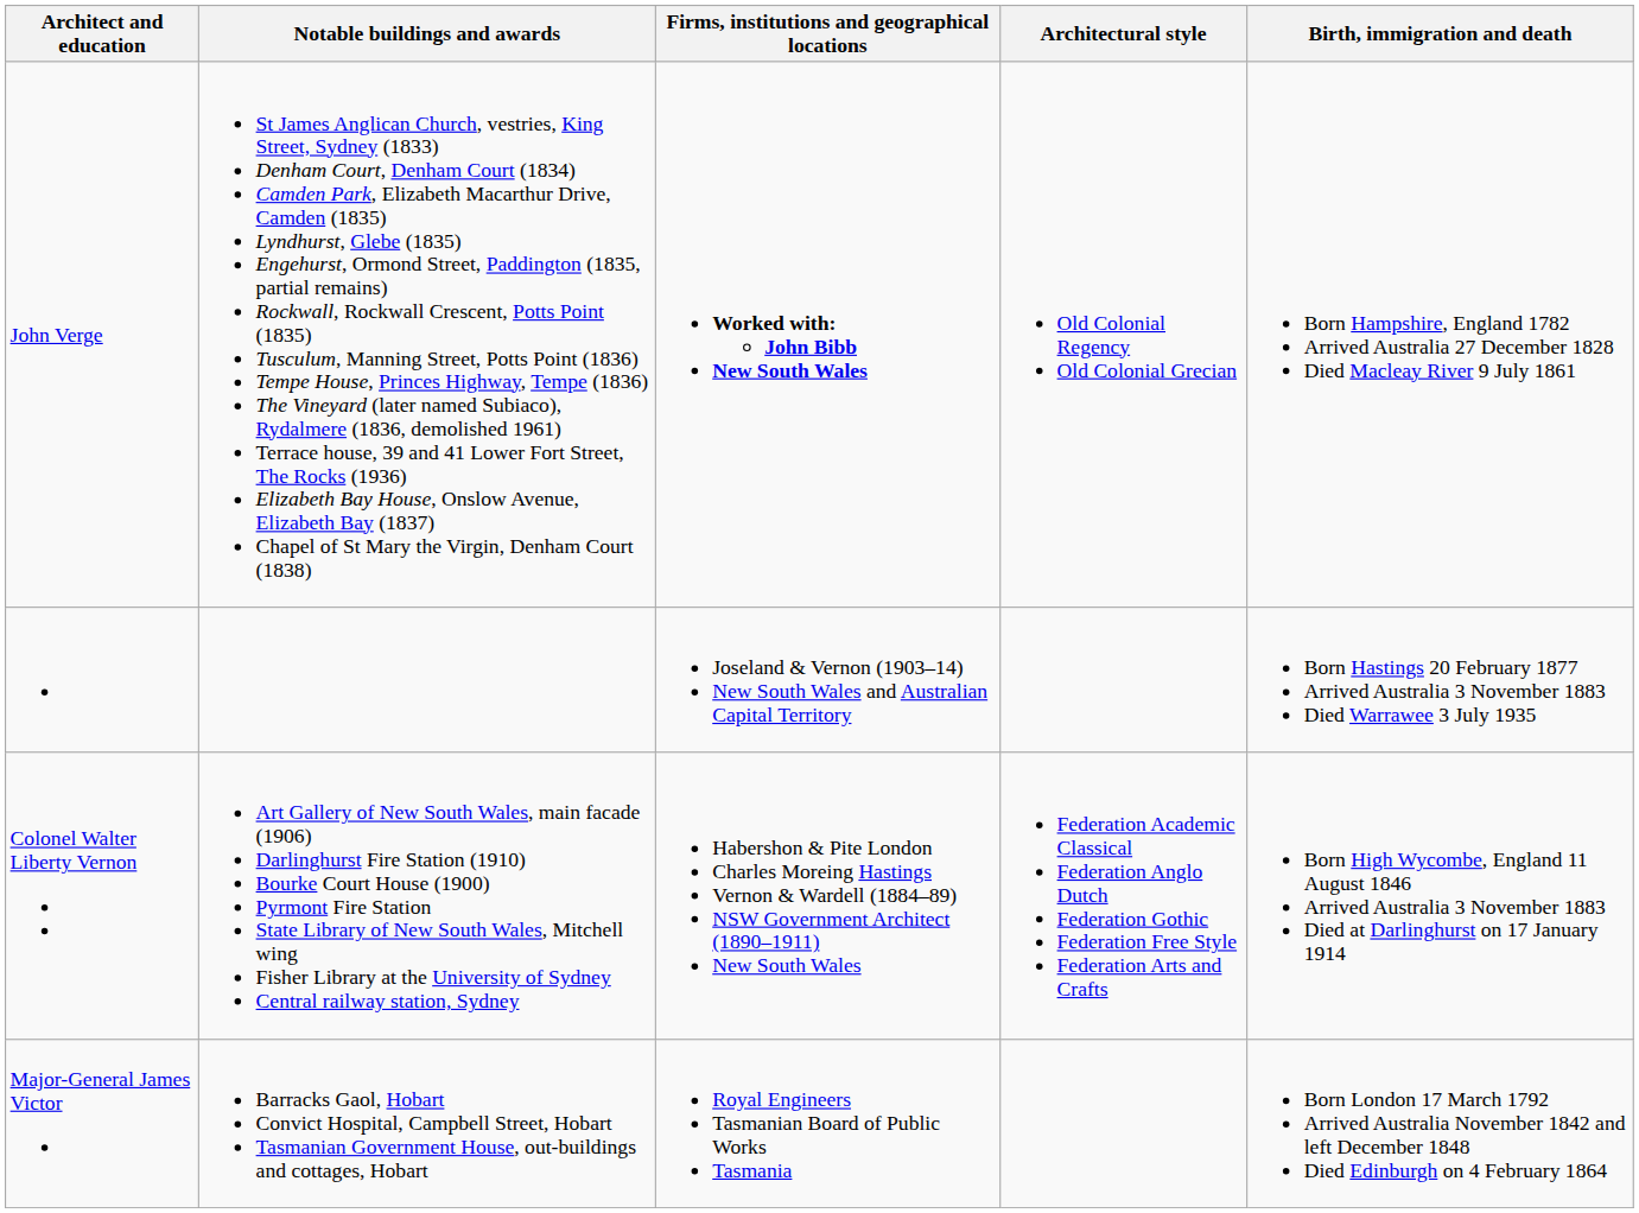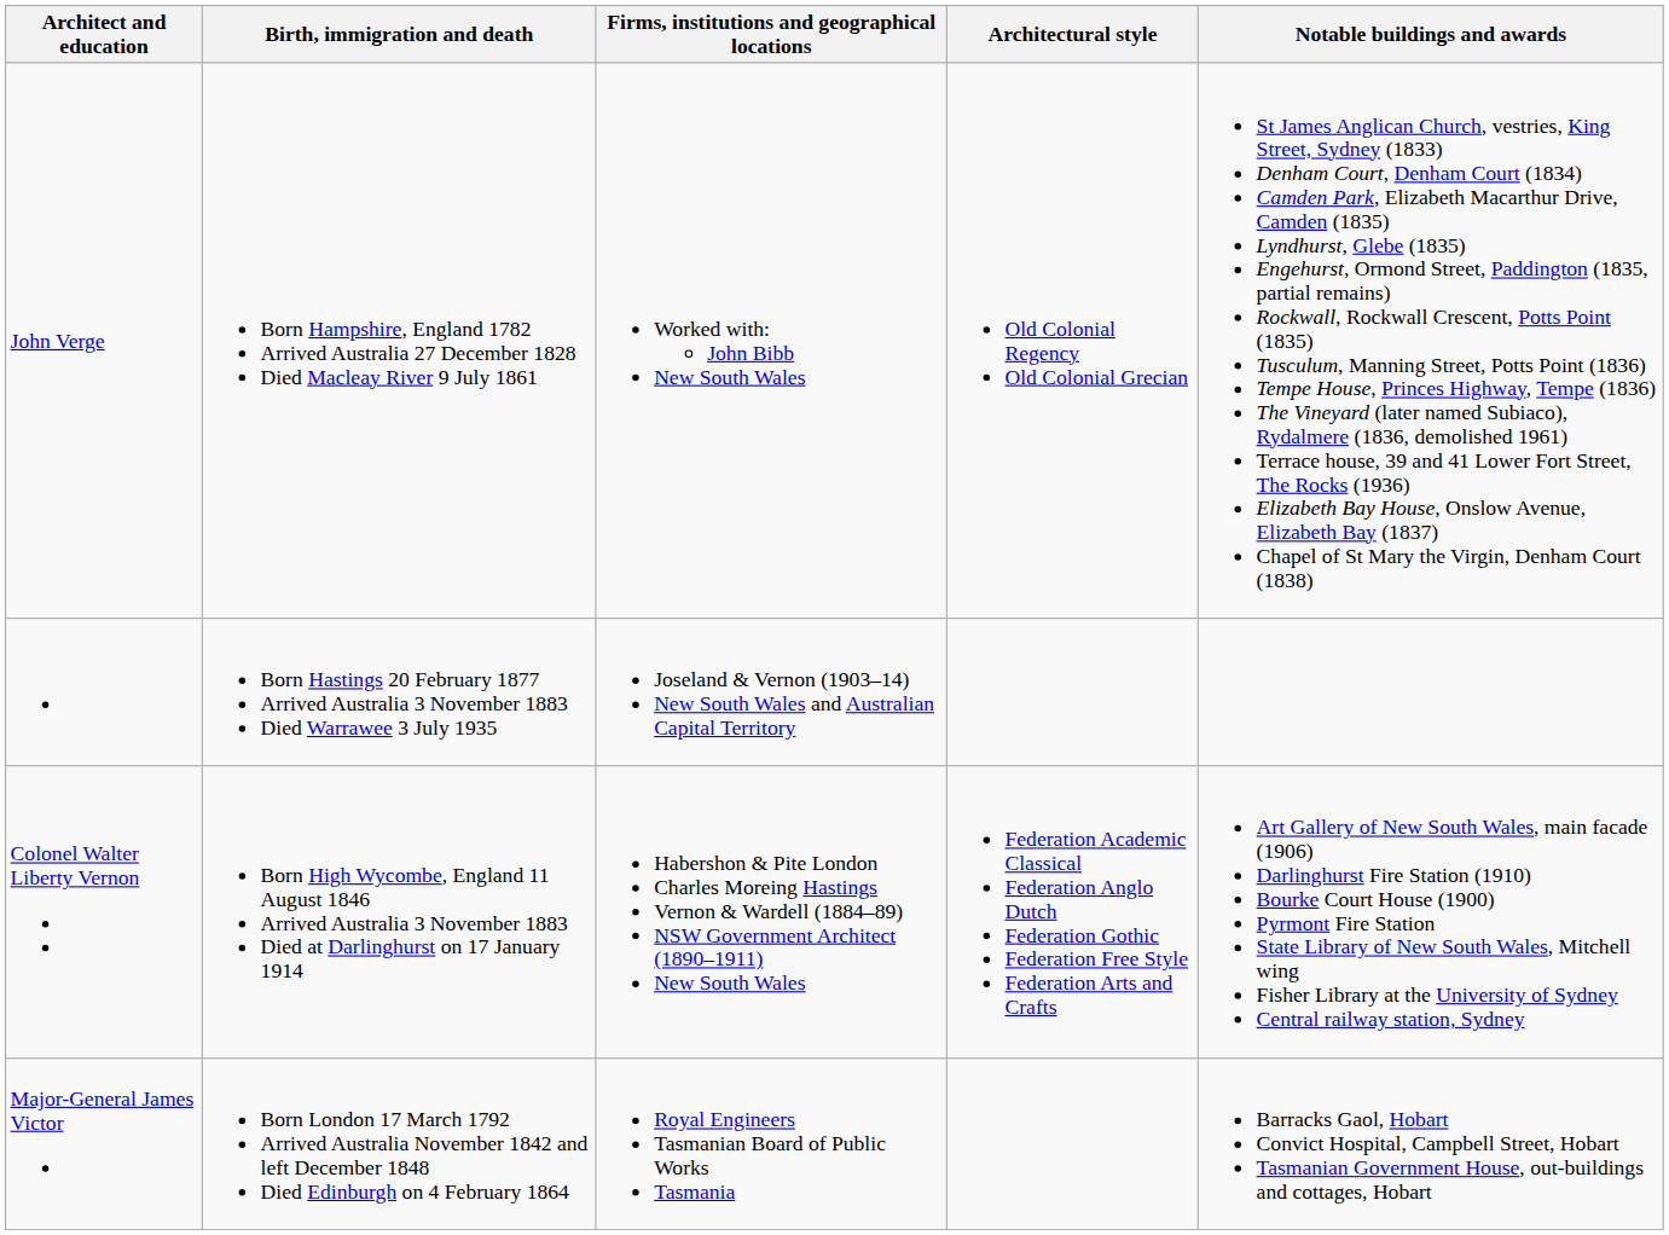 <table class="wikitable">
 <tr style="background:#efefef;">
 <th>Architect and education</th>
-<th>Notable buildings and awards</th>
+<th>Birth, immigration and death</th>
 <th>Firms, institutions and geographical locations</th>
 <th>Architectural style</th>
-<th>Birth, immigration and death</th>
+<th>Notable buildings and awards</th>
 </tr>
 <tr>
 <td><a href='#'>John Verge</a></td>
+<td><br><ul><li>Born <a href='#'>Hampshire</a>, England 1782</li><li>Arrived Australia 27 December 1828</li><li>Died <a href='#'>Macleay River</a> 9 July 1861</li></ul></td>
+<td><br><ul><li>Worked with:<ul><li><a href='#'>John Bibb</a></li></ul></li><li><a href='#'>New South Wales</a></li></ul></td>
+<td><br><ul><li><a href='#'>Old Colonial Regency</a></li><li><a href='#'>Old Colonial Grecian</a></li></ul></td>
 <td><br><ul><li><a href='#'>St James Anglican Church</a>, vestries, <a href='#'>King Street, Sydney</a> (1833)</li><li><em>Denham Court</em>, <a href='#'>Denham Court</a> (1834)</li><li><em><a href='#'>Camden Park</a></em>, Elizabeth Macarthur Drive, <a href='#'>Camden</a> (1835)</li><li><em>Lyndhurst</em>, <a href='#'>Glebe</a> (1835)</li><li><em>Engehurst</em>, Ormond Street, <a href='#'>Paddington</a> (1835, partial remains)</li><li><em>Rockwall</em>, Rockwall Crescent, <a href='#'>Potts Point</a> (1835)</li><li><em>Tusculum</em>, Manning Street, Potts Point (1836)</li><li><em>Tempe House</em>, <a href='#'>Princes Highway</a>, <a href='#'>Tempe</a> (1836)</li><li><em>The Vineyard</em> (later named Subiaco), <a href='#'>Rydalmere</a> (1836, demolished 1961)</li><li>Terrace house, 39 and 41 Lower Fort Street, <a href='#'>The Rocks</a> (1936)</li><li><em>Elizabeth Bay House</em>, Onslow Avenue, <a href='#'>Elizabeth Bay</a> (1837)</li><li>Chapel of St Mary the Virgin, Denham Court (1838)</li></ul></td>
-<td><strong><br><ul><li>Worked with:<ul><li><a href='#'>John Bibb</a></li></ul></li><li><a href='#'>New South Wales</a></li></ul></strong></td>
-<td><br><ul><li><a href='#'>Old Colonial Regency</a></li><li><a href='#'>Old Colonial Grecian</a></li></ul></td>
-<td><br><ul><li>Born <a href='#'>Hampshire</a>, England 1782</li><li>Arrived Australia 27 December 1828</li><li>Died <a href='#'>Macleay River</a> 9 July 1861</li></ul></td>
 </tr>
 <tr>
 <td><br><ul><li></li></ul></td>
-<td></td>
+<td><br><ul><li>Born <a href='#'>Hastings</a> 20 February 1877</li><li>Arrived Australia 3 November 1883</li><li>Died <a href='#'>Warrawee</a> 3 July 1935</li></ul></td>
 <td><br><ul><li>Joseland & Vernon (1903–14)</li><li><a href='#'>New South Wales</a> and <a href='#'>Australian Capital Territory</a></li></ul></td>
 <td></td>
-<td><br><ul><li>Born <a href='#'>Hastings</a> 20 February 1877</li><li>Arrived Australia 3 November 1883</li><li>Died <a href='#'>Warrawee</a> 3 July 1935</li></ul></td>
+<td></td>
 </tr>
 <tr>
 <td><a href='#'>Colonel Walter Liberty Vernon</a> <br><ul><li></li><li></li></ul></td>
-<td><br><ul><li><a href='#'>Art Gallery of New South Wales</a>, main facade (1906)</li><li><a href='#'>Darlinghurst</a> Fire Station (1910)</li><li><a href='#'>Bourke</a> Court House (1900)</li><li><a href='#'>Pyrmont</a> Fire Station</li><li><a href='#'>State Library of New South Wales</a>, Mitchell wing</li><li>Fisher Library at the <a href='#'>University of Sydney</a></li><li><a href='#'>Central railway station, Sydney</a></li></ul></td>
+<td><br><ul><li>Born <a href='#'>High Wycombe</a>, England 11 August 1846</li><li>Arrived Australia 3 November 1883</li><li>Died at <a href='#'>Darlinghurst</a> on 17 January 1914</li></ul></td>
 <td><br><ul><li>Habershon & Pite London</li><li>Charles Moreing <a href='#'>Hastings</a></li><li>Vernon & Wardell (1884–89)</li><li><a href='#'>NSW Government Architect<br>(1890–1911)</a></li><li><a href='#'>New South Wales</a></li></ul></td>
 <td><br><ul><li><a href='#'>Federation Academic Classical</a></li><li><a href='#'>Federation Anglo Dutch</a></li><li><a href='#'>Federation Gothic</a></li><li><a href='#'>Federation Free Style</a></li><li><a href='#'>Federation Arts and Crafts</a></li></ul></td>
-<td><br><ul><li>Born <a href='#'>High Wycombe</a>, England 11 August 1846</li><li>Arrived Australia 3 November 1883</li><li>Died at <a href='#'>Darlinghurst</a> on 17 January 1914</li></ul></td>
+<td><br><ul><li><a href='#'>Art Gallery of New South Wales</a>, main facade (1906)</li><li><a href='#'>Darlinghurst</a> Fire Station (1910)</li><li><a href='#'>Bourke</a> Court House (1900)</li><li><a href='#'>Pyrmont</a> Fire Station</li><li><a href='#'>State Library of New South Wales</a>, Mitchell wing</li><li>Fisher Library at the <a href='#'>University of Sydney</a></li><li><a href='#'>Central railway station, Sydney</a></li></ul></td>
 </tr>
 <tr>
 <td><a href='#'>Major-General James Victor</a><br><ul><li></li></ul></td>
-<td><br><ul><li>Barracks Gaol, <a href='#'>Hobart</a></li><li>Convict Hospital, Campbell Street, Hobart</li><li><a href='#'>Tasmanian Government House</a>, out-buildings and cottages, Hobart</li></ul></td>
+<td><br><ul><li>Born London 17 March 1792</li><li>Arrived Australia November 1842 and left December 1848</li><li>Died <a href='#'>Edinburgh</a> on 4 February 1864</li></ul></td>
 <td><br><ul><li><a href='#'>Royal Engineers</a></li><li>Tasmanian Board of Public Works</li><li><a href='#'>Tasmania</a></li></ul></td>
 <td></td>
-<td><br><ul><li>Born London 17 March 1792</li><li>Arrived Australia November 1842 and left December 1848</li><li>Died <a href='#'>Edinburgh</a> on 4 February 1864</li></ul></td>
+<td><br><ul><li>Barracks Gaol, <a href='#'>Hobart</a></li><li>Convict Hospital, Campbell Street, Hobart</li><li><a href='#'>Tasmanian Government House</a>, out-buildings and cottages, Hobart</li></ul></td>
 </tr>
 </table>
